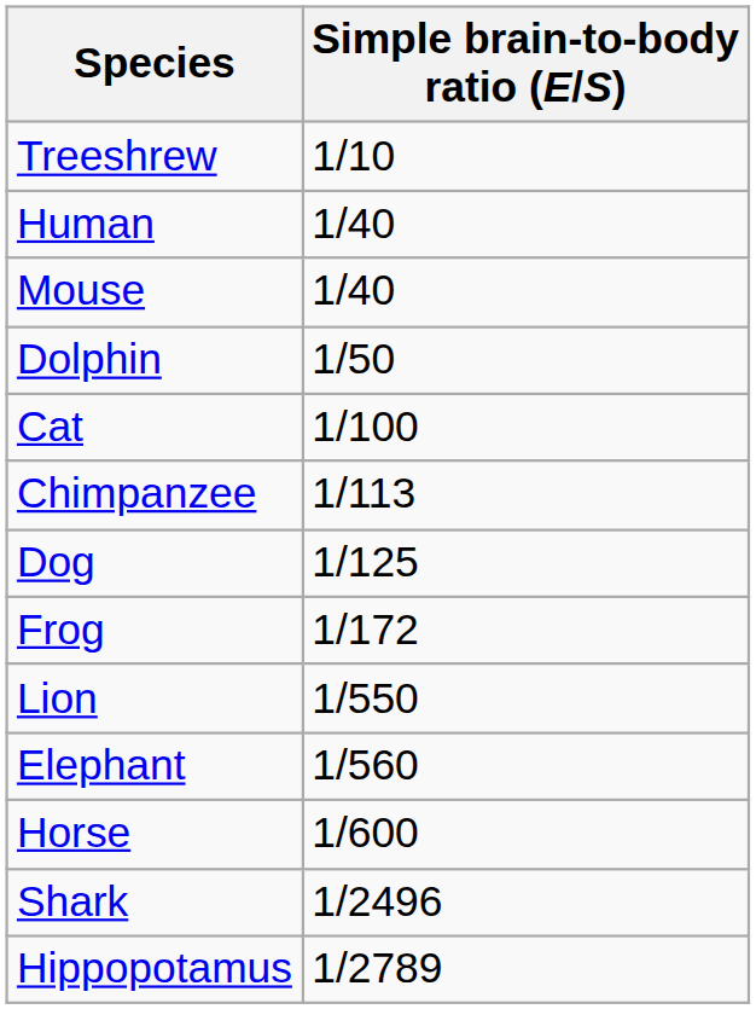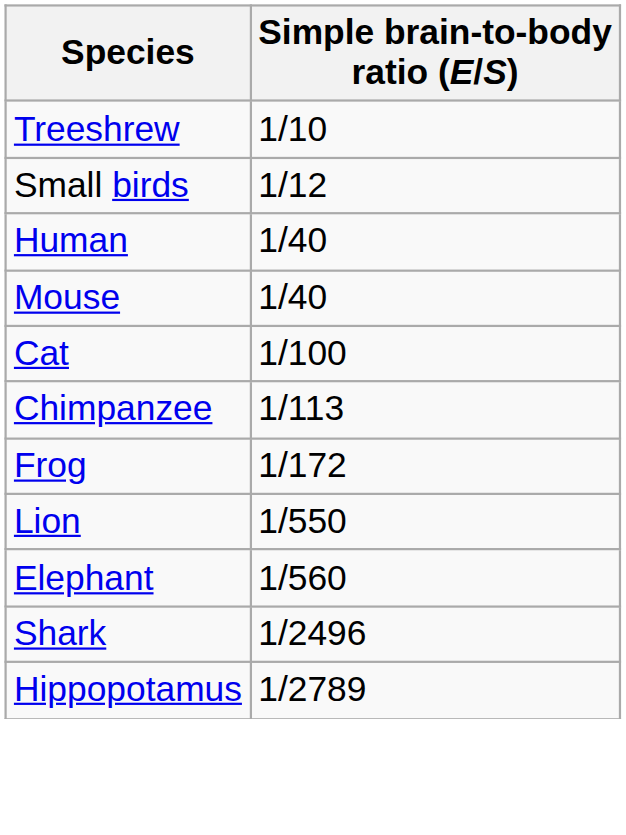 <table class="wikitable sortable" style="float: right; clear: right; margin-left:1em;">
 <tr>
 <th>Species</th>
 <th>Simple brain-to-body <br>ratio (<em>E</em>/<em>S</em>)</th>
 </tr>
 <tr>
 <td><a href='#'>Treeshrew</a></td>
 <td>1/10</td>
 </tr>
 <tr>
+<td>Small <a href='#'>birds</a></td>
+<td>1/12</td>
+</tr>
+<tr>
 <td><a href='#'>Human</a></td>
 <td>1/40</td>
 </tr>
 <tr>
 <td><a href='#'>Mouse</a></td>
 <td>1/40</td>
 </tr>
 <tr>
-<td><a href='#'>Dolphin</a></td>
-<td>1/50</td>
-</tr>
-<tr>
 <td><a href='#'>Cat</a></td>
 <td>1/100</td>
 </tr>
 <tr>
 <td><a href='#'>Chimpanzee</a></td>
 <td>1/113</td>
-</tr>
-<tr>
-<td><a href='#'>Dog</a></td>
-<td>1/125</td>
 </tr>
 <tr>
 <td><a href='#'>Frog</a></td>
 <td>1/172</td>
 </tr>
 <tr>
 <td><a href='#'>Lion</a></td>
 <td>1/550</td>
 </tr>
 <tr>
 <td><a href='#'>Elephant</a></td>
 <td>1/560</td>
 </tr>
 <tr>
-<td><a href='#'>Horse</a></td>
-<td>1/600</td>
-</tr>
-<tr>
 <td><a href='#'>Shark</a></td>
 <td>1/2496</td>
 </tr>
 <tr>
 <td><a href='#'>Hippopotamus</a></td>
 <td>1/2789</td>
 </tr>
 </table>
